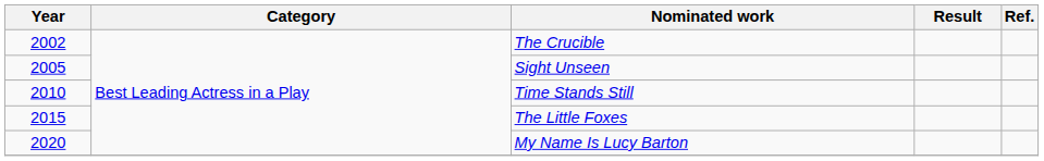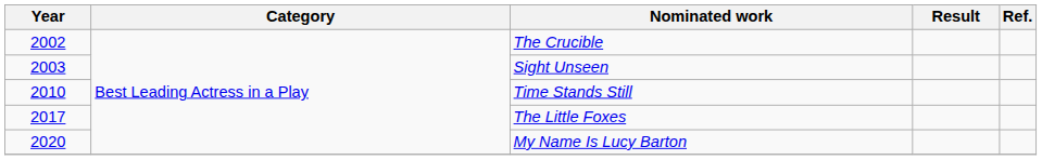 <table class=wikitable>
 <tr>
 <th scope="col" style="width:5em;">Year</th>
 <th scope="col" style="width:26em;">Category</th>
 <th scope="col" style="width:25em;">Nominated work</th>
 <th scope="col" style="width:5em;">Result</th>
 <th>Ref.</th>
 </tr>
 <tr>
 <td style="text-align:center;"><a href='#'>2002</a></td>
 <td rowspan=5><a href='#'>Best Leading Actress in a Play</a></td>
 <td><em><a href='#'>The Crucible</a></em></td>
 <td></td>
 <td style="text-align:center;"></td>
 </tr>
 <tr>
-<td style="text-align:center;"><a href='#'>2005</a></td>
+<td style="text-align:center;"><a href='#'>2003</a></td>
 <td><em><a href='#'>Sight Unseen</a></em></td>
 <td></td>
 <td style="text-align:center;"></td>
 </tr>
 <tr>
 <td style="text-align:center;"><a href='#'>2010</a></td>
 <td><em><a href='#'>Time Stands Still</a></em></td>
 <td></td>
 <td style="text-align:center;"></td>
 </tr>
 <tr>
-<td style="text-align:center;"><a href='#'>2015</a></td>
+<td style="text-align:center;"><a href='#'>2017</a></td>
 <td><em><a href='#'>The Little Foxes</a></em></td>
 <td></td>
 <td style="text-align:center;"></td>
 </tr>
 <tr>
 <td style="text-align:center;"><a href='#'>2020</a></td>
 <td><em><a href='#'>My Name Is Lucy Barton</a></em></td>
 <td></td>
 <td style="text-align:center;"></td>
 </tr>
 <tr>
 </tr>
 </table>
